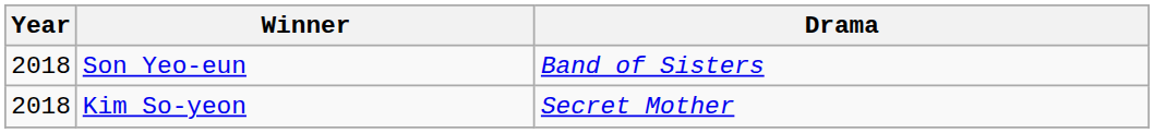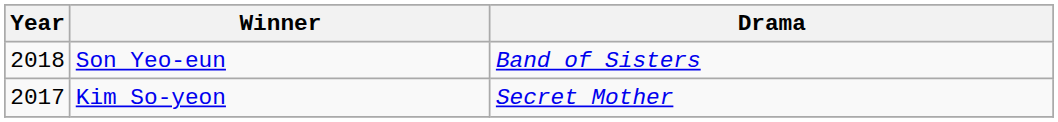 <table class="wikitable" style="width:600px">
 <tr>
 <th width=10>Year</th>
 <th>Winner</th>
 <th>Drama</th>
 </tr>
 <tr>
 <td>2018</td>
 <td><a href='#'>Son Yeo-eun</a></td>
 <td><em><a href='#'>Band of Sisters</a></em></td>
 </tr>
 <tr>
-<td>2018</td>
+<td>2017</td>
 <td><a href='#'>Kim So-yeon</a></td>
 <td><em><a href='#'>Secret Mother</a></em></td>
 </tr>
 </table>
